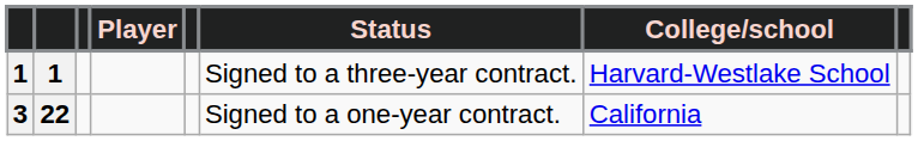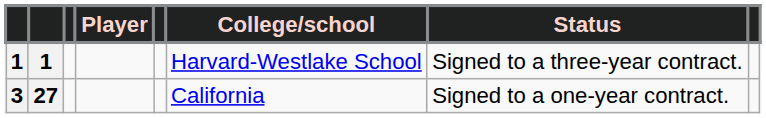 <table class="wikitable sortable" style="font-size:90%;">
 <tr>
 <th style="background:#202121; color:#F7D5CF; border:2px solid #898C8F;" scope="col"></th>
 <th style="background:#202121; color:#F7D5CF; border:2px solid #898C8F;" scope="col"></th>
 <th style="background:#202121; color:#F7D5CF; border:2px solid #898C8F;" scope="col"></th>
 <th style="background:#202121; color:#F7D5CF; border:2px solid #898C8F;" scope="col">Player</th>
 <th style="background:#202121; color:#F7D5CF; border:2px solid #898C8F;" scope="col"></th>
+<th style="background:#202121; color:#F7D5CF; border:2px solid #898C8F;" scope="col">College/school</th>
 <th style="background:#202121; color:#F7D5CF; border:2px solid #898C8F;" scope="col">Status</th>
-<th style="background:#202121; color:#F7D5CF; border:2px solid #898C8F;" scope="col">College/school</th>
 <th style="background:#202121; color:#F7D5CF; border:2px solid #898C8F;" scope="col"></th>
 </tr>
 <tr>
 <th scope="rowgroup">1</th>
 <th scope="row">1</th>
 <td></td>
 <td></td>
 <td></td>
+<td><a href='#'>Harvard-Westlake School</a></td>
 <td>Signed to a three-year contract.</td>
-<td><a href='#'>Harvard-Westlake School</a></td>
 <td></td>
 </tr>
 <tr>
 <th scope="rowgroup">3</th>
-<th scope="row">22</th>
+<th scope="row">27</th>
 <td></td>
 <td></td>
 <td></td>
+<td><a href='#'>California</a></td>
 <td>Signed to a one-year contract.</td>
-<td><a href='#'>California</a></td>
 <td></td>
 </tr>
 </table>
